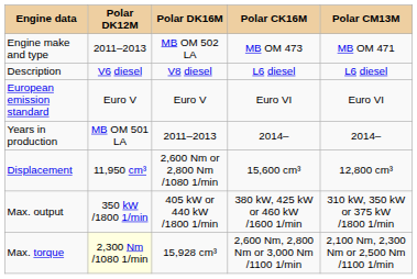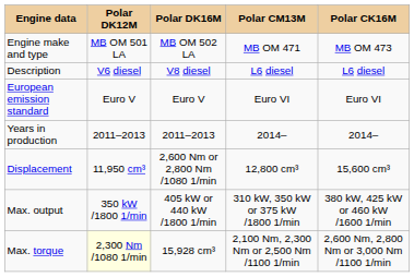 <table class="wikitable">
 <tr>
 <th align="center" style="background:#EECFA1">Engine data</th>
 <th style="background:#EECFA1">Polar DK12M</th>
 <th style="background:#EECFA1">Polar DK16M</th>
+<th style="background:#EECFA1">Polar CM13M</th>
 <th style="background:#EECFA1">Polar CK16M</th>
-<th style="background:#EECFA1">Polar CM13M</th>
 </tr>
 <tr>
 <td align="left">Engine make and type</td>
-<td align="center">2011–2013</td>
+<td align="center"><a href='#'>MB</a> OM 501 LA</td>
 <td align="center"><a href='#'>MB</a> OM 502 LA</td>
+<td align="center"><a href='#'>MB</a> OM 471</td>
 <td align="center"><a href='#'>MB</a> OM 473</td>
-<td align="center"><a href='#'>MB</a> OM 471</td>
 </tr>
 <tr>
 <td align="left">Description</td>
 <td align="center"><a href='#'>V6</a> <a href='#'>diesel</a></td>
 <td align="center"><a href='#'>V8</a> <a href='#'>diesel</a></td>
 <td align="center"><a href='#'>L6</a> <a href='#'>diesel</a></td>
 <td align="center"><a href='#'>L6</a> <a href='#'>diesel</a></td>
 </tr>
 <tr>
 <td align="left"><a href='#'>European emission<br>standard</a></td>
 <td align="center">Euro V</td>
 <td align="center">Euro V</td>
 <td align="center">Euro VI</td>
 <td align="center">Euro VI</td>
 </tr>
 <tr>
 <td align="left">Years in production</td>
-<td align="center"><a href='#'>MB</a> OM 501 LA</td>
+<td align="center">2011–2013</td>
 <td align="center">2011–2013</td>
 <td align="center">2014–</td>
 <td align="center">2014–</td>
 </tr>
 <tr>
 <td align="left"><a href='#'>Displacement</a></td>
 <td align="center">11,950 <a href='#'>cm³</a></td>
 <td align="center">2,600 Nm or 2,800 Nm<br>/1080 1/min</td>
+<td align="center">12,800 cm³</td>
 <td align="center">15,600 cm³</td>
-<td align="center">12,800 cm³</td>
 </tr>
 <tr>
 <td align="left">Max. output</td>
 <td align="center">350 <a href='#'>kW</a><br>/1800 <a href='#'>1/min</a></td>
 <td align="center">405 kW or 440 kW<br>/1800 1/min</td>
+<td align="center">310 kW, 350 kW or 375 kW<br>/1800 1/min</td>
 <td align="center">380 kW, 425 kW or 460 kW<br>/1600 1/min</td>
-<td align="center">310 kW, 350 kW or 375 kW<br>/1800 1/min</td>
 </tr>
 <tr>
 <td align="left">Max. <a href='#'>torque</a></td>
 <td align="center" style="background: lightyellow;">2,300 <a href='#'>Nm</a><br>/1080 1/min</td>
 <td align="center">15,928 cm³</td>
+<td align="center">2,100 Nm, 2,300 Nm or 2,500 Nm<br>/1100 1/min</td>
 <td align="center">2,600 Nm, 2,800 Nm or 3,000 Nm<br>/1100 1/min</td>
-<td align="center">2,100 Nm, 2,300 Nm or 2,500 Nm<br>/1100 1/min</td>
 </tr>
 </table>
